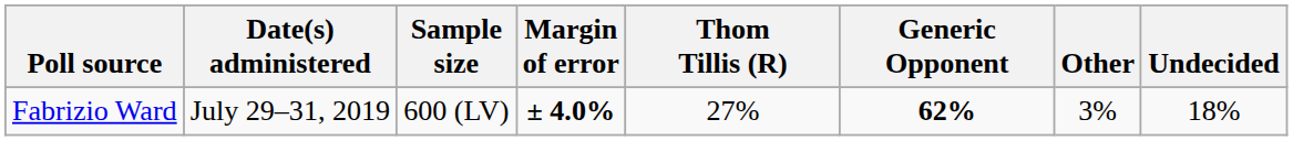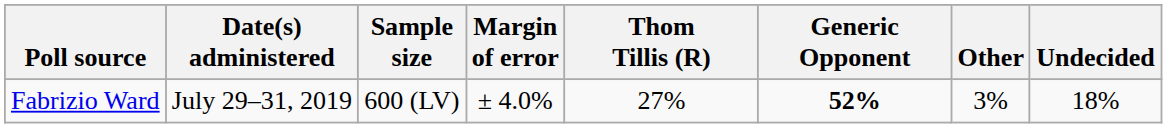 <table class="wikitable" style="font-size:90%;text-align:center;">
 <tr valign=bottom>
 <th>Poll source</th>
 <th>Date(s)<br>administered</th>
 <th>Sample<br>size</th>
 <th>Margin<br>of error</th>
 <th style="width:100px;">Thom<br>Tillis (R)</th>
 <th style="width:100px;">Generic<br>Opponent</th>
 <th>Other</th>
 <th>Undecided</th>
 </tr>
 <tr>
 <td style="text-align:left;"><a href='#'>Fabrizio Ward</a></td>
 <td>July 29–31, 2019</td>
 <td>600 (LV)</td>
-<td><strong>± 4.0%</strong></td>
+<td>± 4.0%</td>
 <td>27%</td>
-<td><strong>62%</strong></td>
+<td><strong>52%</strong></td>
 <td>3%</td>
 <td>18%</td>
 </tr>
 </table>
